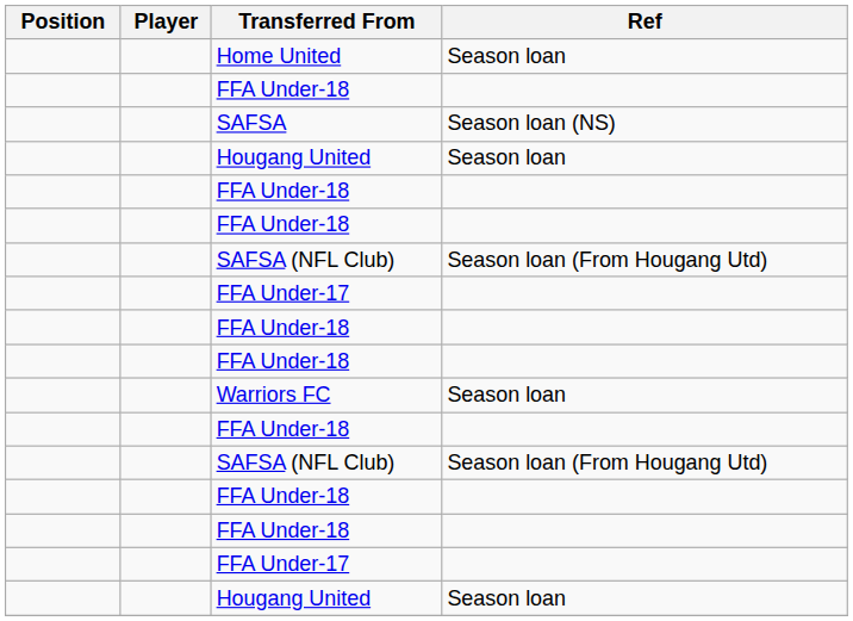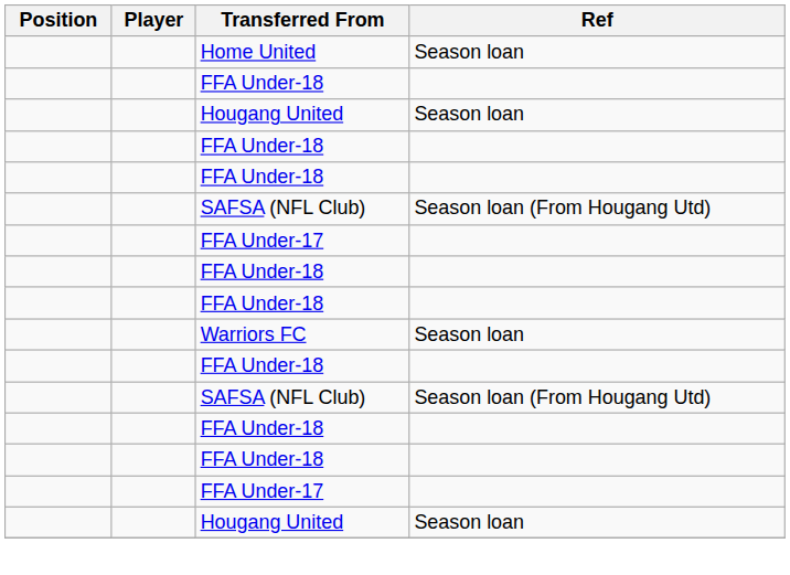 <table class="wikitable sortable" style="width:50%; text-align:center; font-size:100%; text-align:left;">
 <tr>
 <th><strong>Position</strong></th>
 <th><strong>Player</strong></th>
 <th><strong>Transferred From</strong></th>
 <th><strong>Ref</strong></th>
 </tr>
 <tr>
 <td></td>
 <td></td>
 <td> <a href='#'>Home United</a></td>
 <td>Season loan</td>
 </tr>
 <tr>
 <td></td>
 <td></td>
 <td> <a href='#'>FFA Under-18</a></td>
 <td></td>
-</tr>
-<tr>
-<td></td>
-<td></td>
-<td> <a href='#'>SAFSA</a></td>
-<td>Season loan (NS)</td>
 </tr>
 <tr>
 <td></td>
 <td></td>
 <td> <a href='#'>Hougang United</a></td>
 <td>Season loan</td>
 </tr>
 <tr>
 <td></td>
 <td></td>
 <td> <a href='#'>FFA Under-18</a></td>
 <td></td>
 </tr>
 <tr>
 <td></td>
 <td></td>
 <td> <a href='#'>FFA Under-18</a></td>
 <td></td>
 </tr>
 <tr>
 <td></td>
 <td></td>
 <td> <a href='#'>SAFSA</a> (NFL Club)</td>
 <td>Season loan (From Hougang Utd)</td>
 </tr>
 <tr>
 <td></td>
 <td></td>
 <td> <a href='#'>FFA Under-17</a></td>
 <td></td>
 </tr>
 <tr>
 <td></td>
 <td></td>
 <td> <a href='#'>FFA Under-18</a></td>
 <td></td>
 </tr>
 <tr>
 <td></td>
 <td></td>
 <td> <a href='#'>FFA Under-18</a></td>
 <td></td>
 </tr>
 <tr>
 <td></td>
 <td></td>
 <td> <a href='#'>Warriors FC</a></td>
 <td>Season loan</td>
 </tr>
 <tr>
 <td></td>
 <td></td>
 <td> <a href='#'>FFA Under-18</a></td>
 <td></td>
 </tr>
 <tr>
 <td></td>
 <td></td>
 <td> <a href='#'>SAFSA</a> (NFL Club)</td>
 <td>Season loan (From Hougang Utd)</td>
 </tr>
 <tr>
 <td></td>
 <td></td>
 <td> <a href='#'>FFA Under-18</a></td>
 <td></td>
 </tr>
 <tr>
 <td></td>
 <td></td>
 <td> <a href='#'>FFA Under-18</a></td>
 <td></td>
 </tr>
 <tr>
 <td></td>
 <td></td>
 <td> <a href='#'>FFA Under-17</a></td>
 <td></td>
 </tr>
 <tr>
 <td></td>
 <td></td>
 <td> <a href='#'>Hougang United</a></td>
 <td>Season loan</td>
 </tr>
 <tr>
 </tr>
 </table>
